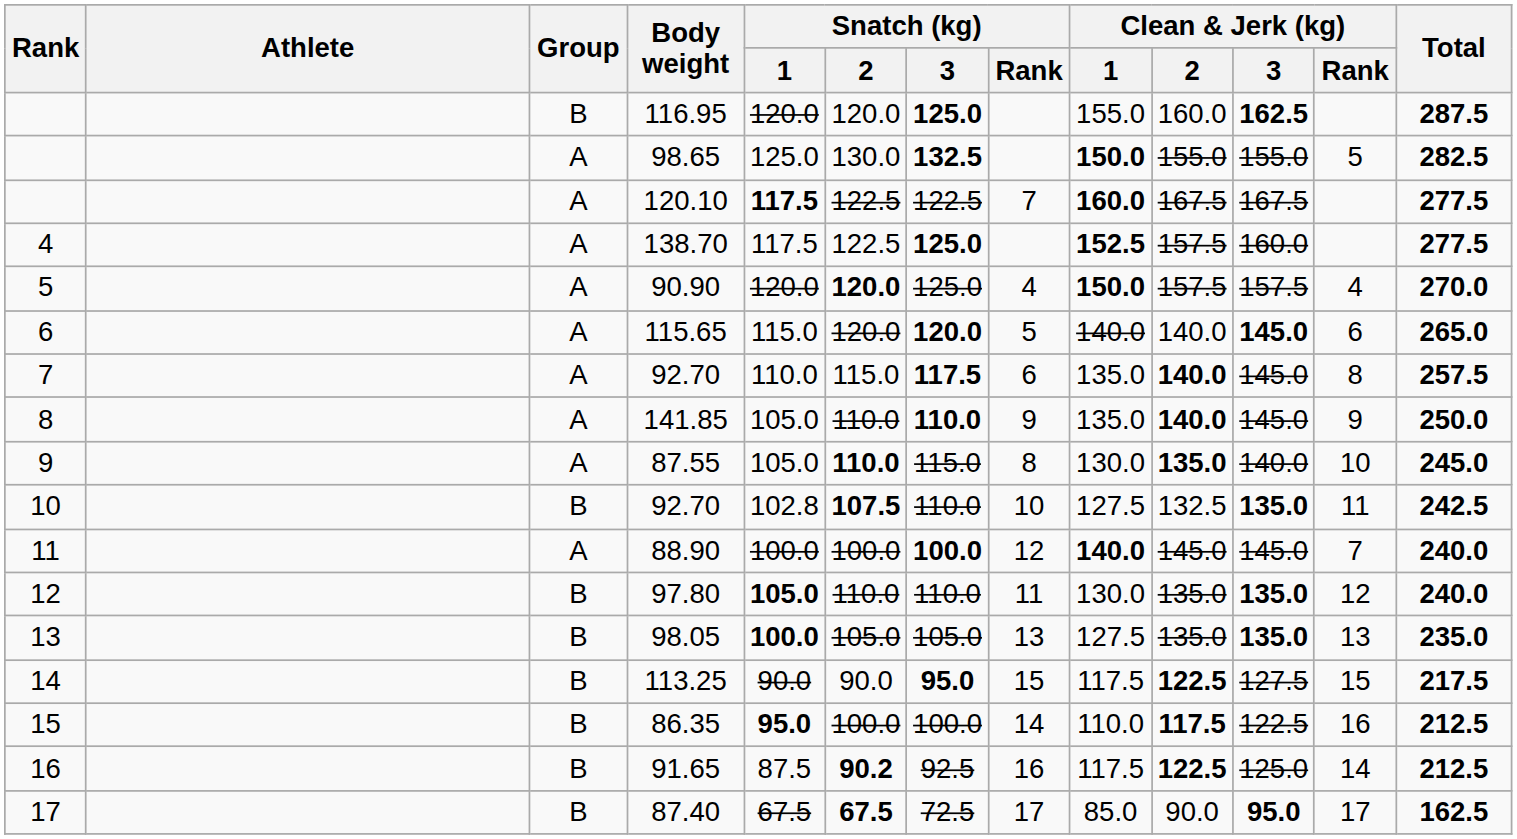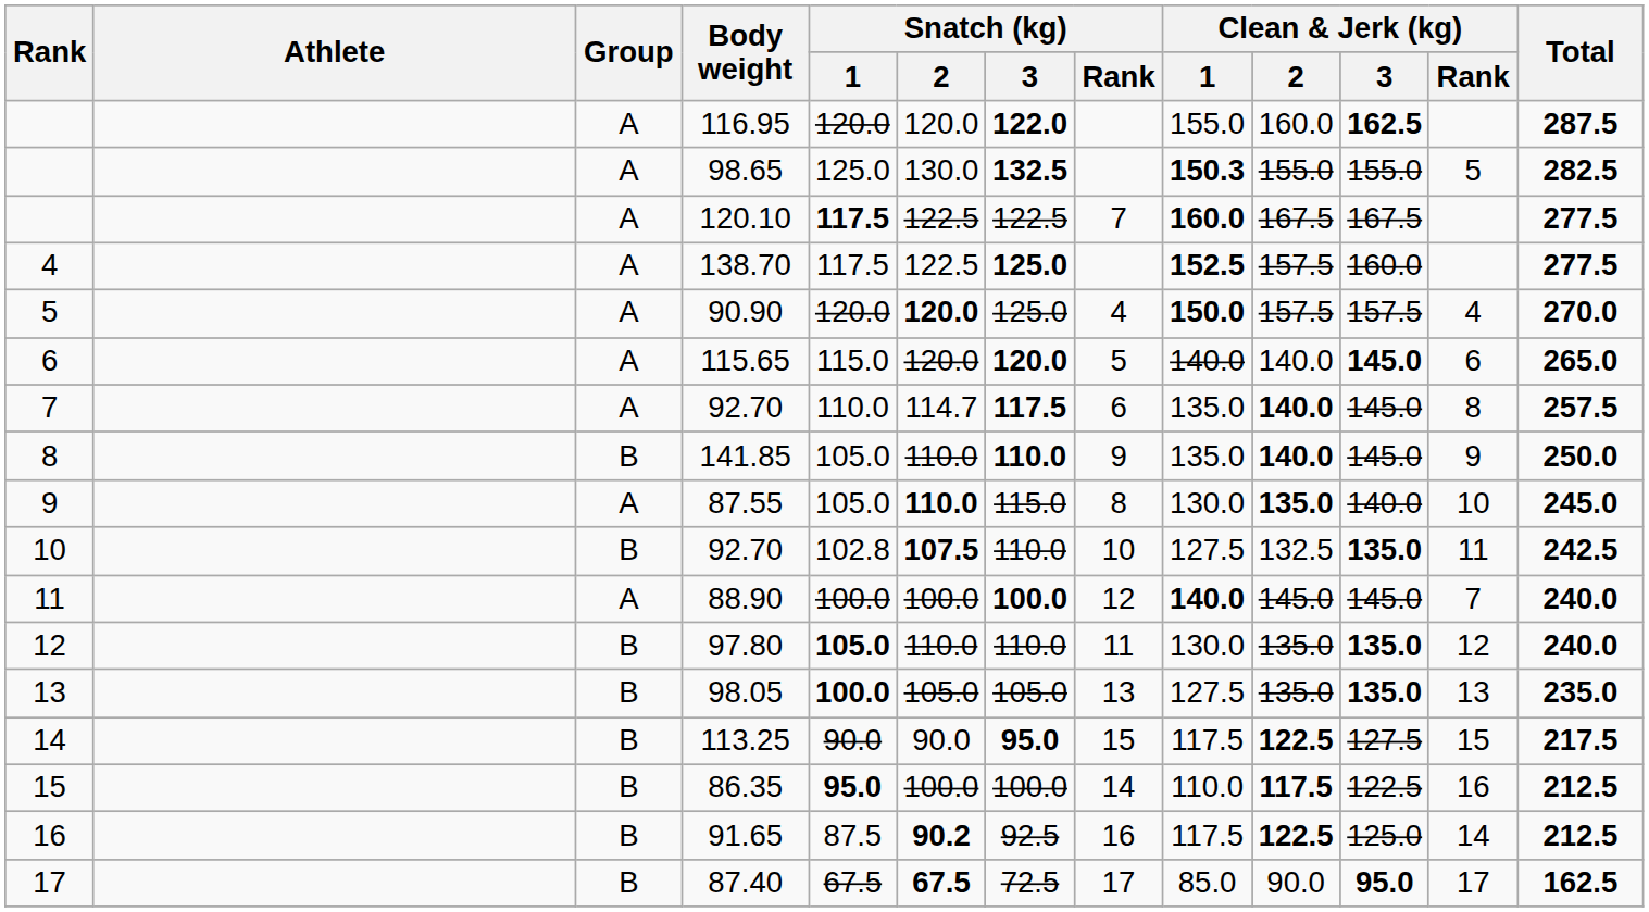 <table class = "wikitable" style="text-align:center;">
 <tr>
 <th rowspan=2 width=40>Rank</th>
 <th rowspan=2 width=250>Athlete</th>
 <th rowspan=2 width=50>Group</th>
 <th rowspan=2 width=60>Body weight</th>
 <th colspan=4>Snatch (kg)</th>
 <th colspan=4>Clean & Jerk (kg)</th>
 <th rowspan=2 width=60>Total</th>
 </tr>
 <tr>
 <th width=40>1</th>
 <th width=40>2</th>
 <th width=40>3</th>
 <th width=40>Rank</th>
 <th width=40>1</th>
 <th width=40>2</th>
 <th width=40>3</th>
 <th width=40>Rank</th>
 </tr>
 <tr>
 <td></td>
 <td align=left></td>
-<td>B</td>
+<td>A</td>
 <td>116.95</td>
 <td><s>120.0 </s></td>
 <td>120.0</td>
-<td><strong>125.0</strong></td>
+<td><strong>122.0</strong></td>
 <td></td>
 <td>155.0</td>
 <td>160.0</td>
 <td><strong>162.5</strong></td>
 <td></td>
 <td><strong>287.5</strong></td>
 </tr>
 <tr>
 <td></td>
 <td align=left></td>
 <td>A</td>
 <td>98.65</td>
 <td>125.0</td>
 <td>130.0</td>
 <td><strong>132.5</strong></td>
 <td></td>
-<td><strong>150.0</strong></td>
+<td><strong>150.3</strong></td>
 <td><s>155.0 </s></td>
 <td><s>155.0 </s></td>
 <td>5</td>
 <td><strong>282.5</strong></td>
 </tr>
 <tr>
 <td></td>
 <td align=left></td>
 <td>A</td>
 <td>120.10</td>
 <td><strong>117.5</strong></td>
 <td><s>122.5 </s></td>
 <td><s>122.5 </s></td>
 <td>7</td>
 <td><strong>160.0</strong></td>
 <td><s>167.5 </s></td>
 <td><s>167.5 </s></td>
 <td></td>
 <td><strong>277.5</strong></td>
 </tr>
 <tr>
 <td>4</td>
 <td align=left></td>
 <td>A</td>
 <td>138.70</td>
 <td>117.5</td>
 <td>122.5</td>
 <td><strong>125.0</strong></td>
 <td></td>
 <td><strong>152.5</strong></td>
 <td><s>157.5 </s></td>
 <td><s>160.0 </s></td>
 <td></td>
 <td><strong>277.5</strong></td>
 </tr>
 <tr>
 <td>5</td>
 <td align=left></td>
 <td>A</td>
 <td>90.90</td>
 <td><s>120.0 </s></td>
 <td><strong>120.0</strong></td>
 <td><s>125.0 </s></td>
 <td>4</td>
 <td><strong>150.0</strong></td>
 <td><s>157.5 </s></td>
 <td><s>157.5 </s></td>
 <td>4</td>
 <td><strong>270.0</strong></td>
 </tr>
 <tr>
 <td>6</td>
 <td align=left></td>
 <td>A</td>
 <td>115.65</td>
 <td>115.0</td>
 <td><s>120.0 </s></td>
 <td><strong>120.0</strong></td>
 <td>5</td>
 <td><s>140.0 </s></td>
 <td>140.0</td>
 <td><strong>145.0</strong></td>
 <td>6</td>
 <td><strong>265.0</strong></td>
 </tr>
 <tr>
 <td>7</td>
 <td align=left></td>
 <td>A</td>
 <td>92.70</td>
 <td>110.0</td>
-<td>115.0</td>
+<td>114.7</td>
 <td><strong>117.5</strong></td>
 <td>6</td>
 <td>135.0</td>
 <td><strong>140.0</strong></td>
 <td><s>145.0 </s></td>
 <td>8</td>
 <td><strong>257.5</strong></td>
 </tr>
 <tr>
 <td>8</td>
 <td align=left></td>
-<td>A</td>
+<td>B</td>
 <td>141.85</td>
 <td>105.0</td>
 <td><s>110.0 </s></td>
 <td><strong>110.0</strong></td>
 <td>9</td>
 <td>135.0</td>
 <td><strong>140.0</strong></td>
 <td><s>145.0 </s></td>
 <td>9</td>
 <td><strong>250.0</strong></td>
 </tr>
 <tr>
 <td>9</td>
 <td align=left></td>
 <td>A</td>
 <td>87.55</td>
 <td>105.0</td>
 <td><strong>110.0</strong></td>
 <td><s>115.0 </s></td>
 <td>8</td>
 <td>130.0</td>
 <td><strong>135.0</strong></td>
 <td><s>140.0 </s></td>
 <td>10</td>
 <td><strong>245.0</strong></td>
 </tr>
 <tr>
 <td>10</td>
 <td align=left></td>
 <td>B</td>
 <td>92.70</td>
 <td>102.8</td>
 <td><strong>107.5</strong></td>
 <td><s>110.0 </s></td>
 <td>10</td>
 <td>127.5</td>
 <td>132.5</td>
 <td><strong>135.0</strong></td>
 <td>11</td>
 <td><strong>242.5</strong></td>
 </tr>
 <tr>
 <td>11</td>
 <td align=left></td>
 <td>A</td>
 <td>88.90</td>
 <td><s>100.0 </s></td>
 <td><s>100.0 </s></td>
 <td><strong>100.0</strong></td>
 <td>12</td>
 <td><strong>140.0</strong></td>
 <td><s>145.0 </s></td>
 <td><s>145.0 </s></td>
 <td>7</td>
 <td><strong>240.0</strong></td>
 </tr>
 <tr>
 <td>12</td>
 <td align=left></td>
 <td>B</td>
 <td>97.80</td>
 <td><strong>105.0</strong></td>
 <td><s>110.0 </s></td>
 <td><s>110.0 </s></td>
 <td>11</td>
 <td>130.0</td>
 <td><s>135.0 </s></td>
 <td><strong>135.0</strong></td>
 <td>12</td>
 <td><strong>240.0</strong></td>
 </tr>
 <tr>
 <td>13</td>
 <td align=left></td>
 <td>B</td>
 <td>98.05</td>
 <td><strong>100.0</strong></td>
 <td><s>105.0 </s></td>
 <td><s>105.0 </s></td>
 <td>13</td>
 <td>127.5</td>
 <td><s>135.0 </s></td>
 <td><strong>135.0</strong></td>
 <td>13</td>
 <td><strong>235.0</strong></td>
 </tr>
 <tr>
 <td>14</td>
 <td align=left></td>
 <td>B</td>
 <td>113.25</td>
 <td><s>90.0 </s></td>
 <td>90.0</td>
 <td><strong>95.0</strong></td>
 <td>15</td>
 <td>117.5</td>
 <td><strong>122.5</strong></td>
 <td><s>127.5 </s></td>
 <td>15</td>
 <td><strong>217.5</strong></td>
 </tr>
 <tr>
 <td>15</td>
 <td align=left></td>
 <td>B</td>
 <td>86.35</td>
 <td><strong>95.0</strong></td>
 <td><s>100.0 </s></td>
 <td><s>100.0 </s></td>
 <td>14</td>
 <td>110.0</td>
 <td><strong>117.5</strong></td>
 <td><s>122.5 </s></td>
 <td>16</td>
 <td><strong>212.5</strong></td>
 </tr>
 <tr>
 <td>16</td>
 <td align=left></td>
 <td>B</td>
 <td>91.65</td>
 <td>87.5</td>
 <td><strong>90.2</strong></td>
 <td><s>92.5 </s></td>
 <td>16</td>
 <td>117.5</td>
 <td><strong>122.5</strong></td>
 <td><s>125.0 </s></td>
 <td>14</td>
 <td><strong>212.5</strong></td>
 </tr>
 <tr>
 <td>17</td>
 <td align=left></td>
 <td>B</td>
 <td>87.40</td>
 <td><s>67.5 </s></td>
 <td><strong>67.5</strong></td>
 <td><s>72.5 </s></td>
 <td>17</td>
 <td>85.0</td>
 <td>90.0</td>
 <td><strong>95.0</strong></td>
 <td>17</td>
 <td><strong>162.5</strong></td>
 </tr>
 </table>
